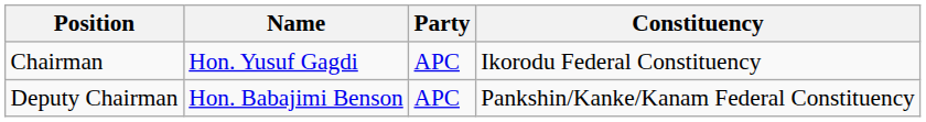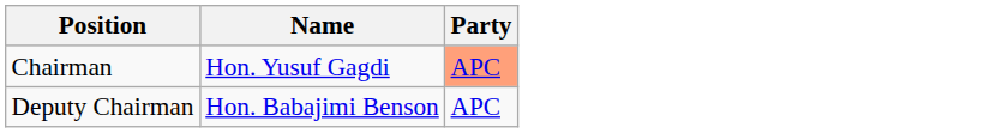 <table class="wikitable">
 <tr>
 <th>Position</th>
 <th>Name</th>
 <th>Party</th>
-<th>Constituency</th>
 </tr>
 <tr>
 <td>Chairman</td>
 <td><a href='#'>Hon. Yusuf Gagdi</a></td>
-<td><a href='#'>APC</a></td>
-<td>Ikorodu Federal Constituency</td>
+<td style="background: lightsalmon;"><a href='#'>APC</a></td>
 </tr>
 <tr>
 <td>Deputy Chairman</td>
 <td><a href='#'>Hon. Babajimi Benson</a></td>
 <td><a href='#'>APC</a></td>
-<td>Pankshin/Kanke/Kanam Federal Constituency</td>
 </tr>
 </table>
